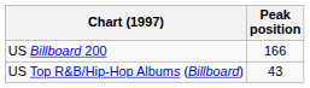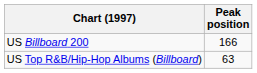 <table class="wikitable">
 <tr>
 <th align="left">Chart (1997)</th>
 <th align="left">Peak<br>position</th>
 </tr>
 <tr>
 <td align="left">US <a href='#'><em>Billboard</em> 200</a></td>
 <td align="center">166</td>
 </tr>
 <tr>
 <td align="left">US <a href='#'>Top R&B/Hip-Hop Albums</a> (<em><a href='#'>Billboard</a></em>)</td>
-<td align="center">43</td>
+<td align="center">63</td>
 </tr>
 </table>
